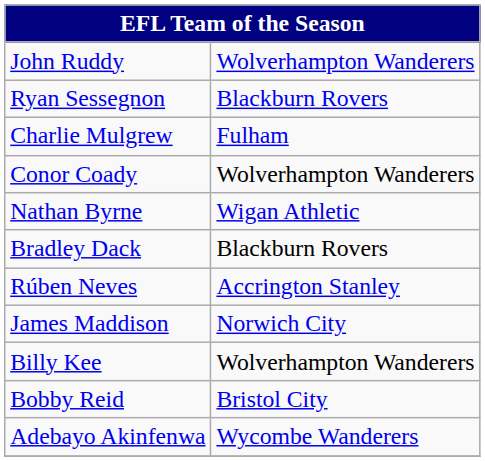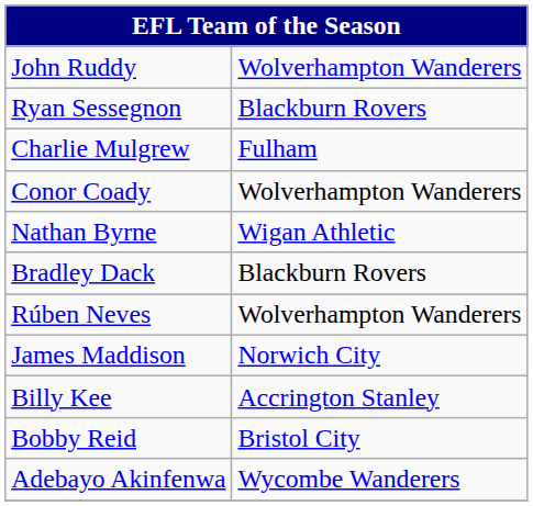 <table class="wikitable">
 <tr>
 <th style="background-color: navy; color: white;" colspan="2">EFL Team of the Season</th>
 </tr>
 <tr>
 <td> <a href='#'>John Ruddy</a></td>
 <td><a href='#'>Wolverhampton Wanderers</a></td>
 </tr>
 <tr>
 <td> <a href='#'>Ryan Sessegnon</a></td>
 <td><a href='#'>Blackburn Rovers</a></td>
 </tr>
 <tr>
 <td> <a href='#'>Charlie Mulgrew</a></td>
 <td><a href='#'>Fulham</a></td>
 </tr>
 <tr>
 <td> <a href='#'>Conor Coady</a></td>
 <td>Wolverhampton Wanderers</td>
 </tr>
 <tr>
 <td> <a href='#'>Nathan Byrne</a></td>
 <td><a href='#'>Wigan Athletic</a></td>
 </tr>
 <tr>
 <td> <a href='#'>Bradley Dack</a></td>
 <td>Blackburn Rovers</td>
 </tr>
 <tr>
 <td> <a href='#'>Rúben Neves</a></td>
-<td><a href='#'>Accrington Stanley</a></td>
+<td>Wolverhampton Wanderers</td>
 </tr>
 <tr>
 <td> <a href='#'>James Maddison</a></td>
 <td><a href='#'>Norwich City</a></td>
 </tr>
 <tr>
 <td> <a href='#'>Billy Kee</a></td>
-<td>Wolverhampton Wanderers</td>
+<td><a href='#'>Accrington Stanley</a></td>
 </tr>
 <tr>
 <td> <a href='#'>Bobby Reid</a></td>
 <td><a href='#'>Bristol City</a></td>
 </tr>
 <tr>
 <td> <a href='#'>Adebayo Akinfenwa</a></td>
 <td><a href='#'>Wycombe Wanderers</a></td>
 </tr>
 <tr>
 </tr>
 </table>
